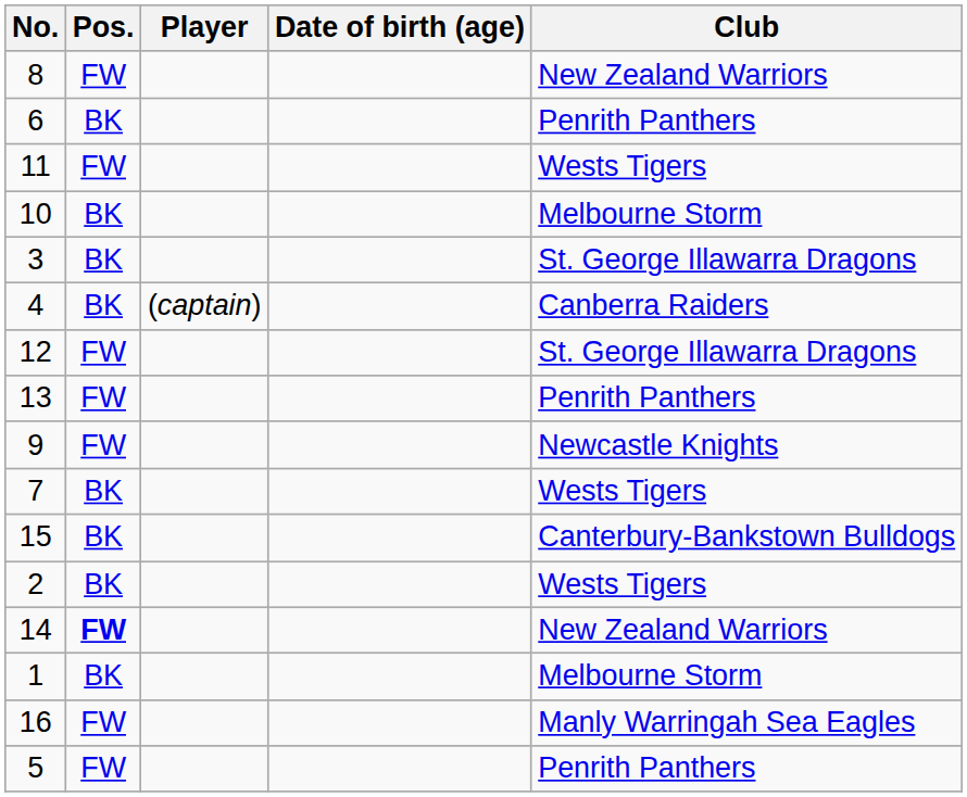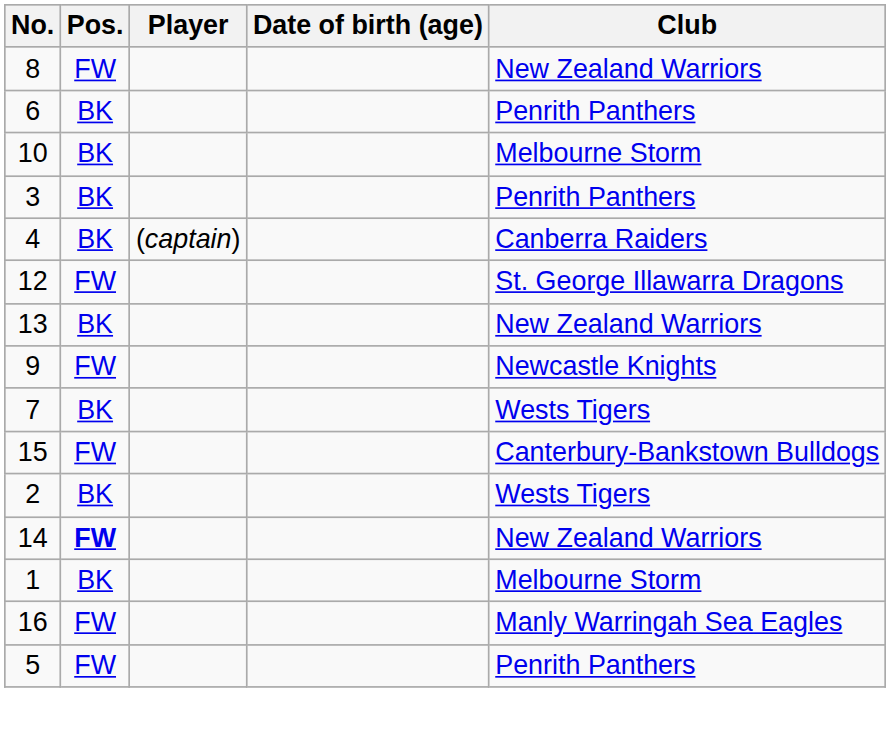 <table class="wikitable sortable">
 <tr>
 <th>No.</th>
 <th>Pos.</th>
 <th>Player</th>
 <th>Date of birth (age)</th>
 <th>Club</th>
 </tr>
 <tr>
 <td align=center>8</td>
 <td align=center><a href='#'>FW</a></td>
 <td></td>
 <td></td>
 <td> <a href='#'>New Zealand Warriors</a></td>
 </tr>
 <tr>
 <td align=center>6</td>
 <td align=center><a href='#'>BK</a></td>
 <td></td>
 <td></td>
 <td> <a href='#'>Penrith Panthers</a></td>
 </tr>
 <tr>
-<td align=center>11</td>
-<td align=center><a href='#'>FW</a></td>
-<td></td>
-<td></td>
-<td> <a href='#'>Wests Tigers</a></td>
-</tr>
-<tr>
 <td align=center>10</td>
 <td align=center><a href='#'>BK</a></td>
 <td></td>
 <td></td>
 <td> <a href='#'>Melbourne Storm</a></td>
 </tr>
 <tr>
 <td align=center>3</td>
 <td align=center><a href='#'>BK</a></td>
 <td></td>
 <td></td>
-<td> <a href='#'>St. George Illawarra Dragons</a></td>
+<td> <a href='#'>Penrith Panthers</a></td>
 </tr>
 <tr>
 <td align=center>4</td>
 <td align=center><a href='#'>BK</a></td>
 <td> (<em>captain</em>)</td>
 <td></td>
 <td> <a href='#'>Canberra Raiders</a></td>
 </tr>
 <tr>
 <td align=center>12</td>
 <td align=center><a href='#'>FW</a></td>
 <td></td>
 <td></td>
 <td> <a href='#'>St. George Illawarra Dragons</a></td>
 </tr>
 <tr>
 <td align=center>13</td>
-<td align=center><a href='#'>FW</a></td>
+<td align=center><a href='#'>BK</a></td>
 <td></td>
 <td></td>
-<td> <a href='#'>Penrith Panthers</a></td>
+<td> <a href='#'>New Zealand Warriors</a></td>
 </tr>
 <tr>
 <td align=center>9</td>
 <td align=center><a href='#'>FW</a></td>
 <td></td>
 <td></td>
 <td> <a href='#'>Newcastle Knights</a></td>
 </tr>
 <tr>
 <td align=center>7</td>
 <td align=center><a href='#'>BK</a></td>
 <td></td>
 <td></td>
 <td> <a href='#'>Wests Tigers</a></td>
 </tr>
 <tr>
 <td align=center>15</td>
-<td align=center><a href='#'>BK</a></td>
+<td align=center><a href='#'>FW</a></td>
 <td></td>
 <td></td>
 <td> <a href='#'>Canterbury-Bankstown Bulldogs</a></td>
 </tr>
 <tr>
 <td align=center>2</td>
 <td align=center><a href='#'>BK</a></td>
 <td></td>
 <td></td>
 <td> <a href='#'>Wests Tigers</a></td>
 </tr>
 <tr>
 <td align=center>14</td>
 <td align=center><strong><a href='#'>FW</a></strong></td>
 <td></td>
 <td></td>
 <td> <a href='#'>New Zealand Warriors</a></td>
 </tr>
 <tr>
 <td align=center>1</td>
 <td align=center><a href='#'>BK</a></td>
 <td></td>
 <td></td>
 <td> <a href='#'>Melbourne Storm</a></td>
 </tr>
 <tr>
 <td align=center>16</td>
 <td align=center><a href='#'>FW</a></td>
 <td></td>
 <td></td>
 <td> <a href='#'>Manly Warringah Sea Eagles</a></td>
 </tr>
 <tr>
 <td align=center>5</td>
 <td align=center><a href='#'>FW</a></td>
 <td></td>
 <td></td>
 <td> <a href='#'>Penrith Panthers</a></td>
 </tr>
 </table>
